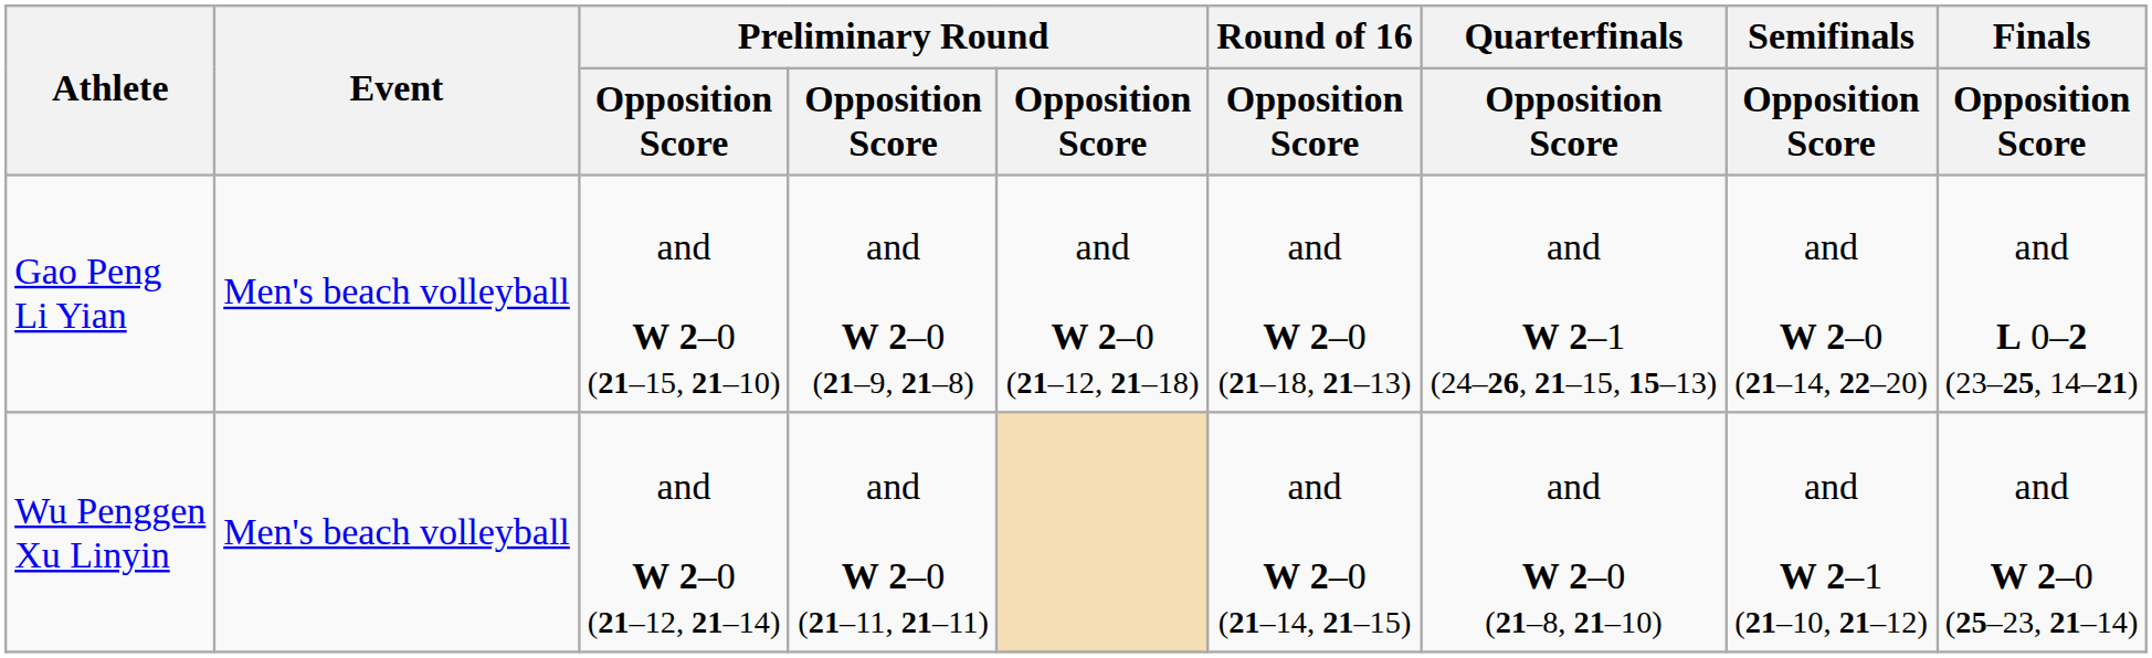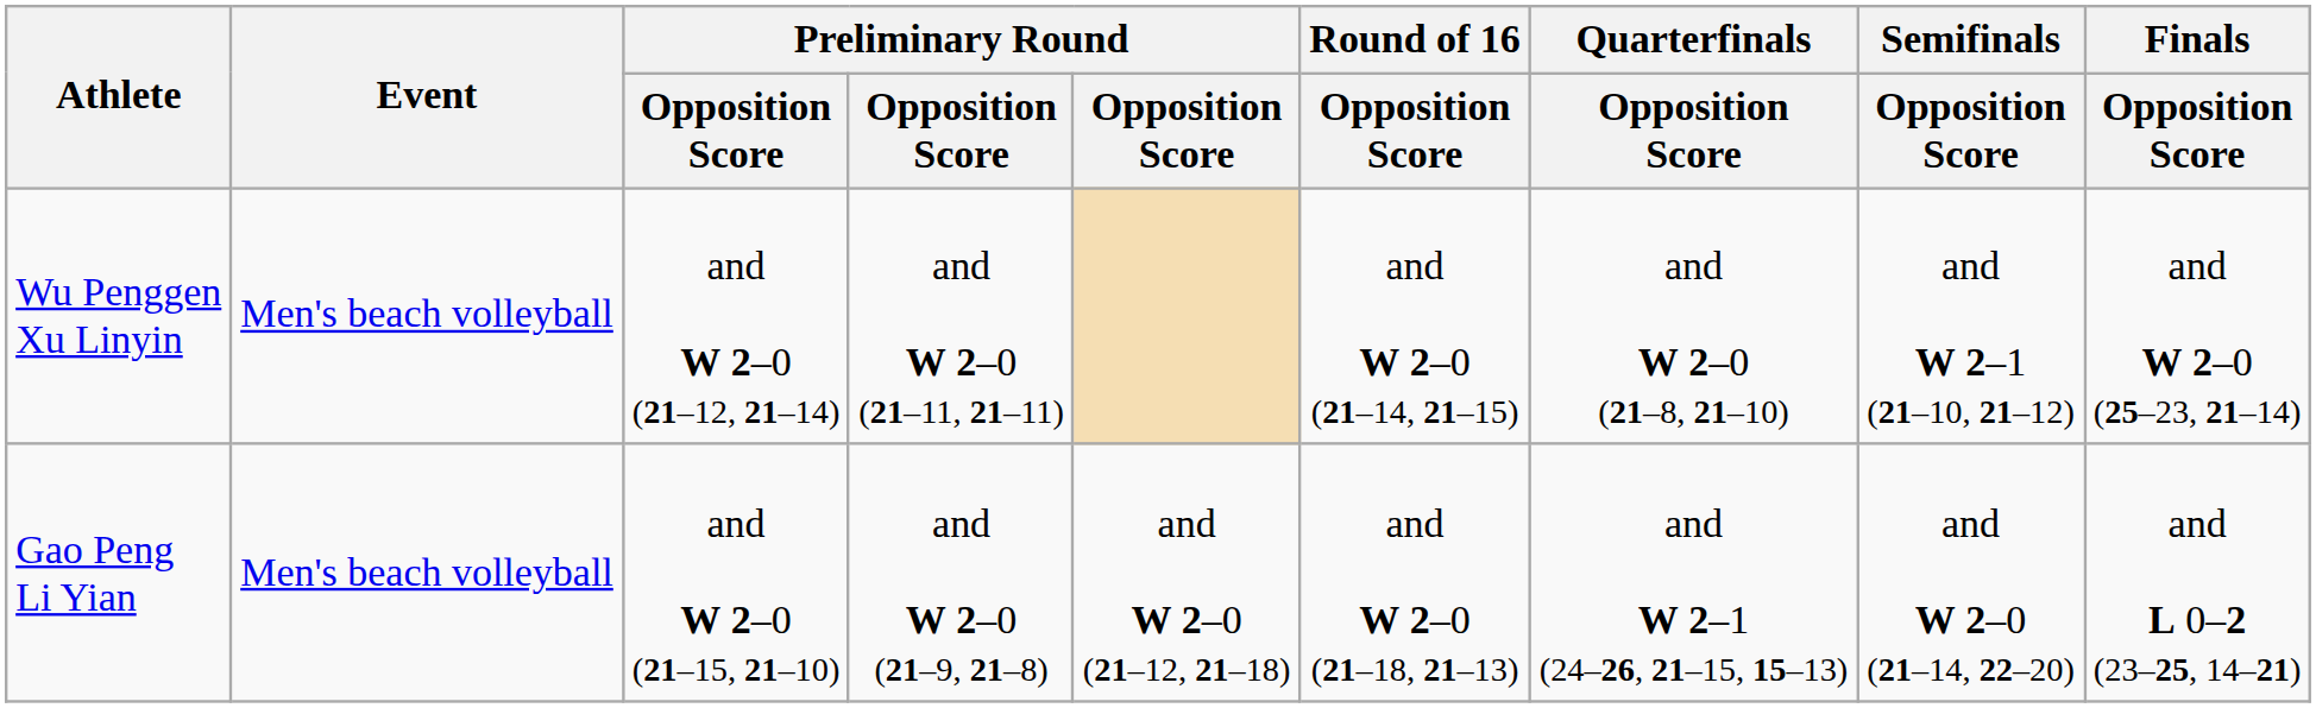 <table class="wikitable" style="font-size:90%;">
 <tr>
 <th rowspan=2>Athlete</th>
 <th rowspan=2>Event</th>
 <th colspan=3>Preliminary Round</th>
 <th>Round of 16</th>
 <th>Quarterfinals</th>
 <th>Semifinals</th>
 <th>Finals</th>
 </tr>
 <tr>
 <th>Opposition<br>Score</th>
 <th>Opposition<br>Score</th>
 <th>Opposition<br>Score</th>
 <th>Opposition<br>Score</th>
 <th>Opposition<br>Score</th>
 <th>Opposition<br>Score</th>
 <th>Opposition<br>Score</th>
 </tr>
 <tr>
+<td><a href='#'>Wu Penggen</a> <br> <a href='#'>Xu Linyin</a></td>
+<td><a href='#'>Men's beach volleyball</a></td>
+<td align=center><br>and<br><br><strong>W</strong> <strong>2</strong>–0<br><small>(<strong>21</strong>–12, <strong>21</strong>–14)</small></td>
+<td align=center><br>and<br><br><strong>W</strong> <strong>2</strong>–0<br><small>(<strong>21</strong>–11, <strong>21</strong>–11)</small></td>
+<td bgcolor=wheat></td>
+<td align=center><br>and<br><br><strong>W</strong> <strong>2</strong>–0<br><small>(<strong>21</strong>–14, <strong>21</strong>–15)</small></td>
+<td align=center><br>and<br><br><strong>W</strong> <strong>2</strong>–0<br><small>(<strong>21</strong>–8, <strong>21</strong>–10)</small></td>
+<td align=center><br>and<br><br><strong>W</strong> <strong>2</strong>–1<br><small>(<strong>21</strong>–10, <strong>21</strong>–12)</small></td>
+<td align=center><br>and<br><br><strong>W</strong> <strong>2</strong>–0<br><small>(<strong>25</strong>–23, <strong>21</strong>–14)</small><br></td>
+</tr>
+<tr>
 <td><a href='#'>Gao Peng</a> <br> <a href='#'>Li Yian</a></td>
 <td><a href='#'>Men's beach volleyball</a></td>
 <td align=center><br>and<br><br><strong>W</strong> <strong>2</strong>–0<br><small>(<strong>21</strong>–15, <strong>21</strong>–10)</small></td>
 <td align=center><br>and<br><br><strong>W</strong> <strong>2</strong>–0<br><small>(<strong>21</strong>–9, <strong>21</strong>–8)</small></td>
 <td align=center><br>and<br><br><strong>W</strong> <strong>2</strong>–0<br><small>(<strong>21</strong>–12, <strong>21</strong>–18)</small></td>
 <td align=center><br>and<br><br><strong>W</strong> <strong>2</strong>–0<br><small>(<strong>21</strong>–18, <strong>21</strong>–13)</small></td>
 <td align=center><br>and<br><br><strong>W</strong> <strong>2</strong>–1<br><small>(24–<strong>26</strong>, <strong>21</strong>–15, <strong>15</strong>–13)</small></td>
 <td align=center><br>and<br><br><strong>W</strong> <strong>2</strong>–0<br><small>(<strong>21</strong>–14, <strong>22</strong>–20)</small></td>
 <td align=center><br>and<br><br><strong>L</strong> 0–<strong>2</strong><br><small>(23–<strong>25</strong>, 14–<strong>21</strong>)</small><br></td>
 </tr>
-<tr>
-<td><a href='#'>Wu Penggen</a> <br> <a href='#'>Xu Linyin</a></td>
-<td><a href='#'>Men's beach volleyball</a></td>
-<td align=center><br>and<br><br><strong>W</strong> <strong>2</strong>–0<br><small>(<strong>21</strong>–12, <strong>21</strong>–14)</small></td>
-<td align=center><br>and<br><br><strong>W</strong> <strong>2</strong>–0<br><small>(<strong>21</strong>–11, <strong>21</strong>–11)</small></td>
-<td bgcolor=wheat></td>
-<td align=center><br>and<br><br><strong>W</strong> <strong>2</strong>–0<br><small>(<strong>21</strong>–14, <strong>21</strong>–15)</small></td>
-<td align=center><br>and<br><br><strong>W</strong> <strong>2</strong>–0<br><small>(<strong>21</strong>–8, <strong>21</strong>–10)</small></td>
-<td align=center><br>and<br><br><strong>W</strong> <strong>2</strong>–1<br><small>(<strong>21</strong>–10, <strong>21</strong>–12)</small></td>
-<td align=center><br>and<br><br><strong>W</strong> <strong>2</strong>–0<br><small>(<strong>25</strong>–23, <strong>21</strong>–14)</small><br></td>
-</tr>
 </table>
